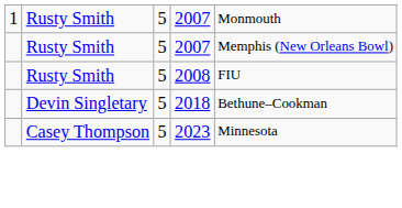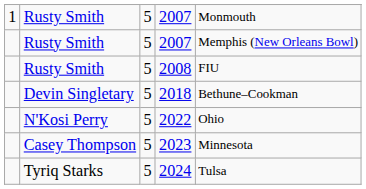 <table class="wikitable">
 <tr>
 </tr>
 <tr>
 <td>1</td>
 <td><a href='#'>Rusty Smith</a></td>
 <td><abbr>5</abbr></td>
 <td><a href='#'>2007</a></td>
 <td style="font-size:80%;">Monmouth</td>
 </tr>
 <tr>
 <td></td>
 <td><a href='#'>Rusty Smith</a></td>
 <td><abbr>5</abbr></td>
 <td><a href='#'>2007</a></td>
 <td style="font-size:80%;">Memphis (<a href='#'>New Orleans Bowl</a>)</td>
 </tr>
 <tr>
 <td></td>
 <td><a href='#'>Rusty Smith</a></td>
 <td><abbr> 5</abbr></td>
 <td><a href='#'>2008</a></td>
 <td style="font-size:80%;">FIU</td>
 </tr>
 <tr>
 <td></td>
 <td><a href='#'>Devin Singletary</a></td>
 <td><abbr>5</abbr></td>
 <td><a href='#'>2018</a></td>
 <td style="font-size:80%;">Bethune–Cookman</td>
 </tr>
 <tr>
 <td></td>
+<td><a href='#'>N'Kosi Perry</a></td>
+<td><abbr> 5</abbr></td>
+<td><a href='#'>2022</a></td>
+<td style="font-size:80%;">Ohio</td>
+</tr>
+<tr>
+<td></td>
 <td><a href='#'>Casey Thompson</a></td>
 <td><abbr> 5</abbr></td>
 <td><a href='#'>2023</a></td>
 <td style="font-size:80%;">Minnesota</td>
 </tr>
+<tr>
+<td></td>
+<td>Tyriq Starks</td>
+<td><abbr> 5</abbr></td>
+<td><a href='#'>2024</a></td>
+<td style="font-size:80%;">Tulsa</td>
+</tr>
 </table>
